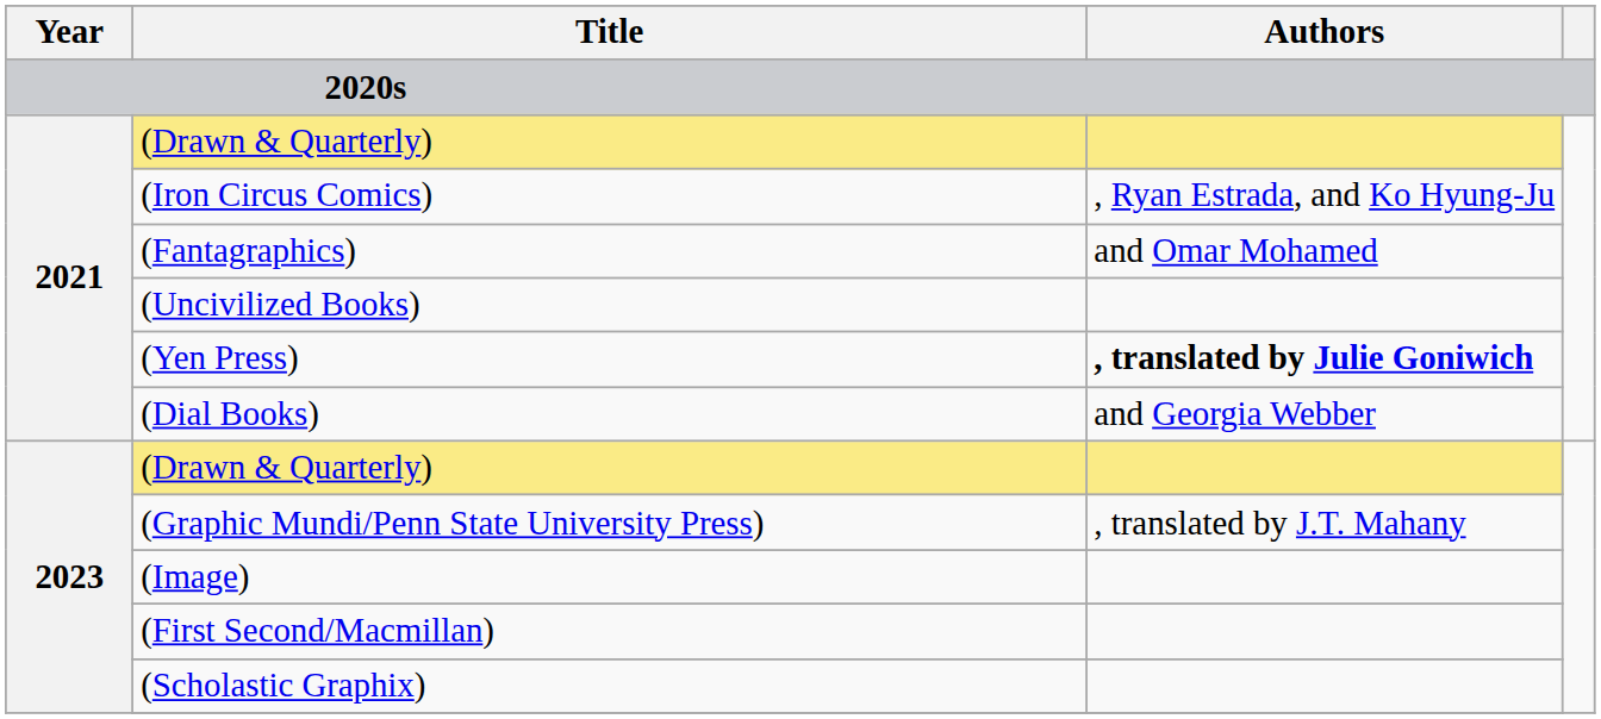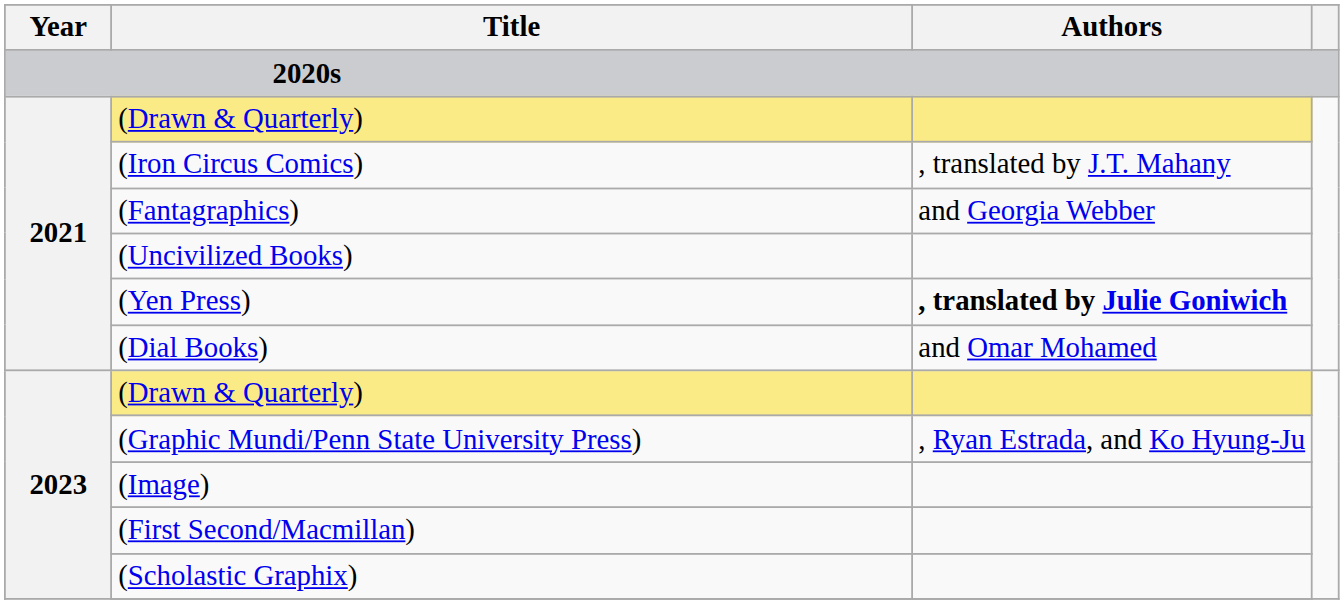 <table class="wikitable sortable" style="text-align:left;">
 <tr>
 <th scope="col" style="width:8%;">Year</th>
 <th scope="col" style="width:60%;">Title</th>
 <th scope="col" style="width:30%;">Authors</th>
 <th scope="col" style="width:2%;" class="unsortable"></th>
 </tr>
 <tr>
 <td colspan=4 data-sort-value="ω" style="background-color:#CACCD0; font-weight:bold; padding-left:20%">2020s</td>
 </tr>
 <tr>
 <th scope="row" rowspan=6 style="text-align:center">2021</th>
 <td style="background:#FAEB86;"> (<a href='#'>Drawn & Quarterly</a>)</td>
 <td style="background:#FAEB86;"></td>
 <td rowspan=6></td>
 </tr>
 <tr>
 <td style="background:;"> (<a href='#'>Iron Circus Comics</a>)</td>
-<td style="background:;">, <a href='#'>Ryan Estrada</a>, and <a href='#'>Ko Hyung-Ju</a></td>
+<td style="background:;">, translated by <a href='#'>J.T. Mahany</a></td>
 </tr>
 <tr>
 <td style="background:;"> (<a href='#'>Fantagraphics</a>)</td>
-<td style="background:;"> and <a href='#'>Omar Mohamed</a></td>
+<td style="background:;"> and <a href='#'>Georgia Webber</a></td>
 </tr>
 <tr>
 <td style="background:;"> (<a href='#'>Uncivilized Books</a>)</td>
 <td style="background:;"></td>
 </tr>
 <tr>
 <td style="background:;"> (<a href='#'>Yen Press</a>)</td>
 <td style="background:;"><strong>, translated by <a href='#'>Julie Goniwich</a></strong></td>
 </tr>
 <tr>
 <td style="background:;"> (<a href='#'>Dial Books</a>)</td>
-<td style="background:;"> and <a href='#'>Georgia Webber</a></td>
+<td style="background:;"> and <a href='#'>Omar Mohamed</a></td>
 </tr>
 <tr>
 <th scope="row" rowspan=6 style="text-align:center">2023</th>
 <td style="background:#FAEB86;"> (<a href='#'>Drawn & Quarterly</a>)</td>
 <td style="background:#FAEB86;"></td>
 <td rowspan=6></td>
 </tr>
 <tr>
 <td style="background:;"> (<a href='#'>Graphic Mundi/Penn State University Press</a>)</td>
-<td style="background:;">, translated by <a href='#'>J.T. Mahany</a></td>
+<td style="background:;">, <a href='#'>Ryan Estrada</a>, and <a href='#'>Ko Hyung-Ju</a></td>
 </tr>
 <tr>
 <td style="background:;"> (<a href='#'>Image</a>)</td>
 <td style="background:;"></td>
 </tr>
 <tr>
 <td style="background:;"> (<a href='#'>First Second/Macmillan</a>)</td>
 <td style="background:;"></td>
 </tr>
 <tr>
 <td style="background:;"> (<a href='#'>Scholastic Graphix</a>)</td>
 <td style="background:;"></td>
 </tr>
 <tr>
 </tr>
 </table>
